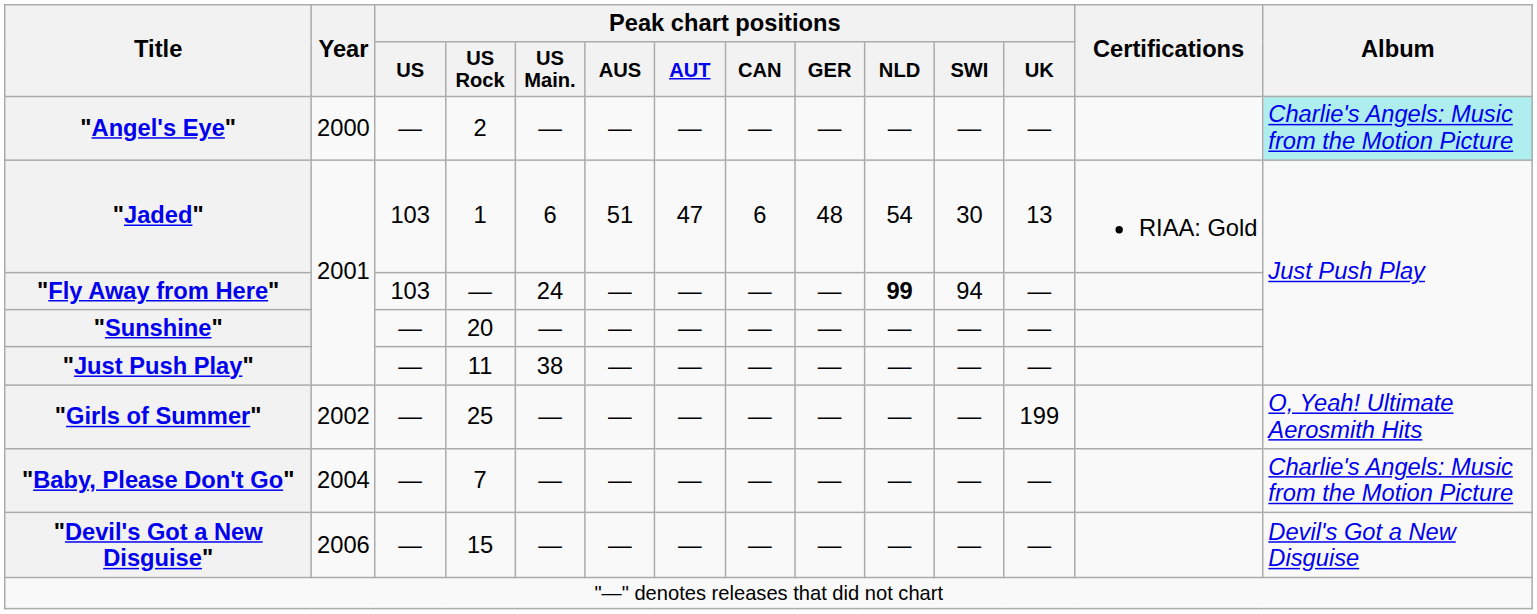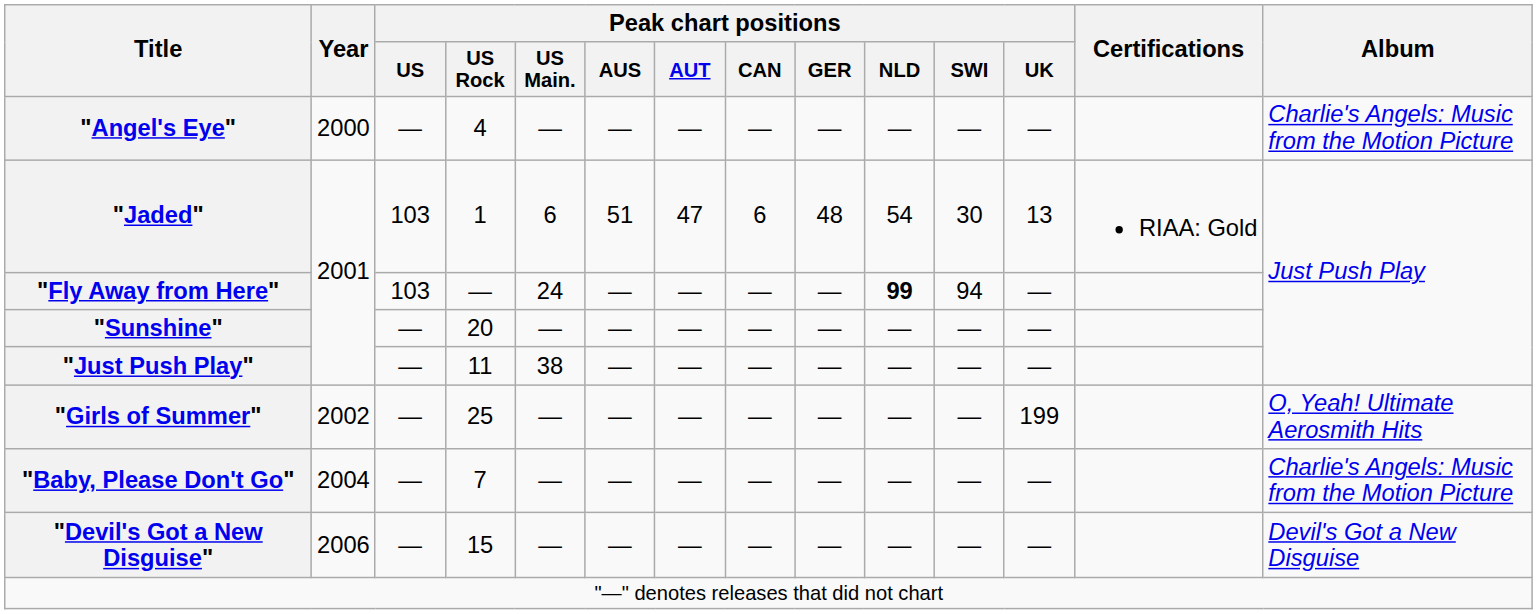 <table class="wikitable plainrowheaders">
 <tr>
 <th rowspan="2" width="200">Title</th>
 <th rowspan="2" width="33">Year</th>
 <th colspan="10">Peak chart positions</th>
 <th rowspan="2">Certifications</th>
 <th rowspan="2" width="175">Album</th>
 </tr>
 <tr>
 <th style="width:3em;font-size:85%">US<br></th>
 <th style="width:3em;font-size:85%">US Rock<br></th>
 <th style="width:3em;font-size:85%">US Main.<br></th>
 <th style="width:3em;font-size:85%">AUS<br></th>
 <th style="width:3em;font-size:85%"><a href='#'>AUT</a><br></th>
 <th style="width:3em;font-size:85%">CAN<br></th>
 <th style="width:3em;font-size:85%">GER<br></th>
 <th style="width:3em;font-size:85%">NLD<br></th>
 <th style="width:3em;font-size:85%">SWI<br></th>
 <th style="width:3em;font-size:85%">UK<br></th>
 </tr>
 <tr>
 <th scope="row">"<a href='#'>Angel's Eye</a>"</th>
 <td align="center">2000</td>
 <td align="center">—</td>
-<td align="center">2</td>
+<td align="center">4</td>
 <td align="center">—</td>
 <td align="center">—</td>
 <td align="center">—</td>
 <td align="center">—</td>
 <td align="center">—</td>
 <td align="center">—</td>
 <td align="center">—</td>
 <td align="center">—</td>
 <td></td>
-<td style="background: paleturquoise;"><a href='#'><em>Charlie's Angels: Music from the Motion Picture</em></a></td>
+<td><a href='#'><em>Charlie's Angels: Music from the Motion Picture</em></a></td>
 </tr>
 <tr>
 <th scope="row">"<a href='#'>Jaded</a>"</th>
 <td align="center" rowspan="4">2001</td>
 <td align="center">103</td>
 <td align="center">1</td>
 <td align="center">6</td>
 <td align="center">51</td>
 <td align="center">47</td>
 <td align="center">6</td>
 <td align="center">48</td>
 <td align="center">54</td>
 <td align="center">30</td>
 <td align="center">13</td>
 <td><br><ul><li>RIAA: Gold</li></ul></td>
 <td rowspan="4"><em><a href='#'>Just Push Play</a></em></td>
 </tr>
 <tr>
 <th scope="row">"<a href='#'>Fly Away from Here</a>"</th>
 <td align="center">103</td>
 <td align="center">—</td>
 <td align="center">24</td>
 <td align="center">—</td>
 <td align="center">—</td>
 <td align="center">—</td>
 <td align="center">—</td>
 <td align="center"><strong>99</strong></td>
 <td align="center">94</td>
 <td align="center">—</td>
 <td></td>
 </tr>
 <tr>
 <th scope="row">"<a href='#'>Sunshine</a>"</th>
 <td align="center">—</td>
 <td align="center">20</td>
 <td align="center">—</td>
 <td align="center">—</td>
 <td align="center">—</td>
 <td align="center">—</td>
 <td align="center">—</td>
 <td align="center">—</td>
 <td align="center">—</td>
 <td align="center">—</td>
 <td></td>
 </tr>
 <tr>
 <th scope="row">"<a href='#'>Just Push Play</a>"</th>
 <td align="center">—</td>
 <td align="center">11</td>
 <td align="center">38</td>
 <td align="center">—</td>
 <td align="center">—</td>
 <td align="center">—</td>
 <td align="center">—</td>
 <td align="center">—</td>
 <td align="center">—</td>
 <td align="center">—</td>
 <td></td>
 </tr>
 <tr>
 <th scope="row">"<a href='#'>Girls of Summer</a>"</th>
 <td align="center">2002</td>
 <td align="center">—</td>
 <td align="center">25</td>
 <td align="center">—</td>
 <td align="center">—</td>
 <td align="center">—</td>
 <td align="center">—</td>
 <td align="center">—</td>
 <td align="center">—</td>
 <td align="center">—</td>
 <td align="center">199</td>
 <td></td>
 <td><em><a href='#'>O, Yeah! Ultimate Aerosmith Hits</a></em></td>
 </tr>
 <tr>
 <th scope="row">"<a href='#'>Baby, Please Don't Go</a>"</th>
 <td align="center">2004</td>
 <td align="center">—</td>
 <td align="center">7</td>
 <td align="center">—</td>
 <td align="center">—</td>
 <td align="center">—</td>
 <td align="center">—</td>
 <td align="center">—</td>
 <td align="center">—</td>
 <td align="center">—</td>
 <td align="center">—</td>
 <td></td>
 <td><a href='#'><em>Charlie's Angels: Music from the Motion Picture</em></a></td>
 </tr>
 <tr>
 <th scope="row">"<a href='#'>Devil's Got a New Disguise</a>"</th>
 <td align="center">2006</td>
 <td align="center">—</td>
 <td align="center">15</td>
 <td align="center">—</td>
 <td align="center">—</td>
 <td align="center">—</td>
 <td align="center">—</td>
 <td align="center">—</td>
 <td align="center">—</td>
 <td align="center">—</td>
 <td align="center">—</td>
 <td></td>
 <td><em><a href='#'>Devil's Got a New Disguise</a></em></td>
 </tr>
 <tr>
 <td align="center" colspan="16" style="font-size: 85%">"—" denotes releases that did not chart</td>
 </tr>
 </table>
